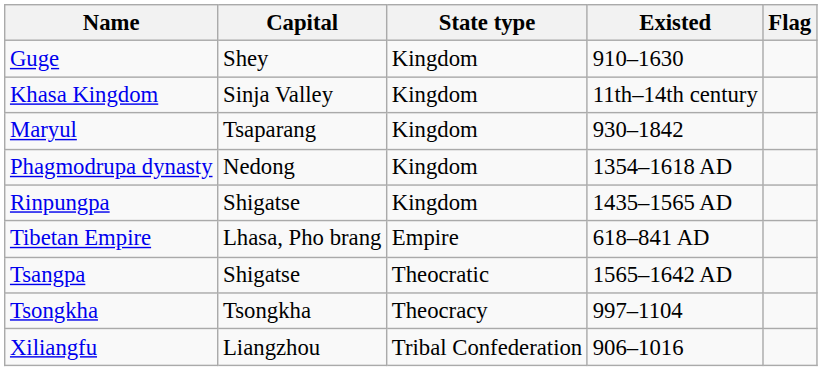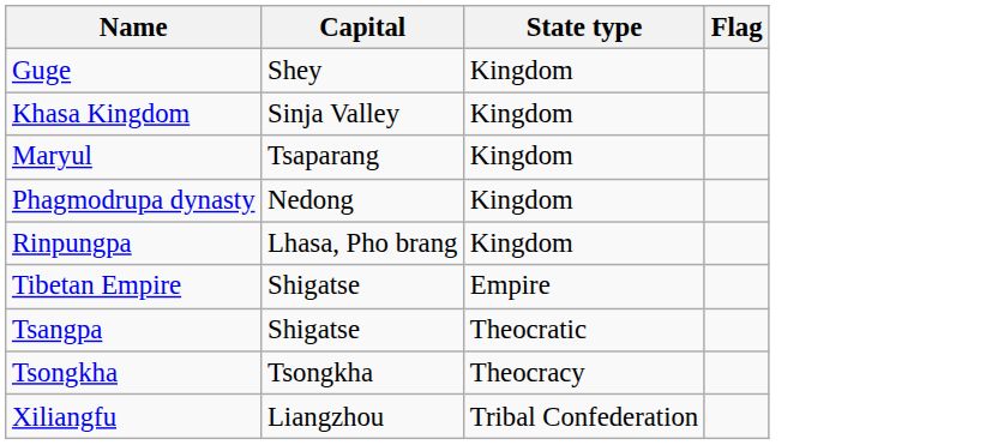 <table class="wikitable sortable" border="1">
 <tr>
 <th>Name</th>
 <th>Capital</th>
 <th>State type</th>
-<th>Existed</th>
 <th>Flag</th>
 </tr>
 <tr>
 <td><a href='#'>Guge</a></td>
 <td>Shey</td>
 <td>Kingdom</td>
-<td>910–1630</td>
 <td></td>
 </tr>
 <tr>
 <td><a href='#'>Khasa Kingdom</a></td>
 <td>Sinja Valley</td>
 <td>Kingdom</td>
-<td>11th–14th century</td>
 <td></td>
 </tr>
 <tr>
 <td><a href='#'>Maryul</a></td>
 <td>Tsaparang</td>
 <td>Kingdom</td>
-<td>930–1842</td>
 <td></td>
 </tr>
 <tr>
 <td><a href='#'>Phagmodrupa dynasty</a></td>
 <td>Nedong</td>
 <td>Kingdom</td>
-<td>1354–1618 AD</td>
 <td></td>
 </tr>
 <tr>
 <td><a href='#'>Rinpungpa</a></td>
-<td>Shigatse</td>
+<td>Lhasa, Pho brang</td>
 <td>Kingdom</td>
-<td>1435–1565 AD</td>
 <td></td>
 </tr>
 <tr>
 <td><a href='#'>Tibetan Empire</a></td>
-<td>Lhasa, Pho brang</td>
+<td>Shigatse</td>
 <td>Empire</td>
-<td>618–841 AD</td>
 <td></td>
 </tr>
 <tr>
 <td><a href='#'>Tsangpa</a></td>
 <td>Shigatse</td>
 <td>Theocratic</td>
-<td>1565–1642 AD</td>
 <td></td>
 </tr>
 <tr>
 <td><a href='#'>Tsongkha</a></td>
 <td>Tsongkha</td>
 <td>Theocracy</td>
-<td>997–1104</td>
 <td></td>
 </tr>
 <tr>
 <td><a href='#'>Xiliangfu</a></td>
 <td>Liangzhou</td>
 <td>Tribal Confederation</td>
-<td>906–1016</td>
 <td></td>
 </tr>
 </table>
